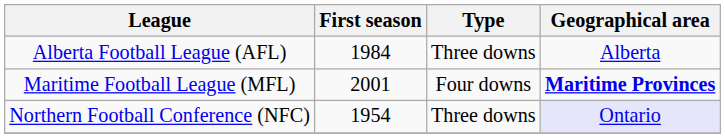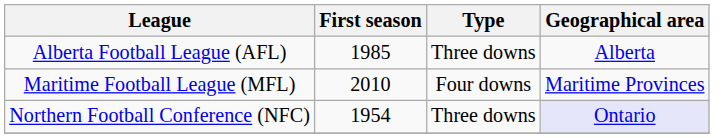 <table class="wikitable sortable">
 <tr>
 <th>League</th>
 <th>First season</th>
 <th>Type</th>
 <th>Geographical area</th>
 </tr>
 <tr>
 <td align="center"><a href='#'>Alberta Football League</a> (AFL)</td>
-<td align="center">1984</td>
+<td align="center">1985</td>
 <td align="center">Three downs</td>
 <td align="center"><a href='#'>Alberta</a></td>
 </tr>
 <tr>
 <td align="center"><a href='#'>Maritime Football League</a> (MFL)</td>
-<td align="center">2001</td>
+<td align="center">2010</td>
 <td align="center">Four downs</td>
-<td align="center"><strong><a href='#'>Maritime Provinces</a></strong></td>
+<td align="center"><a href='#'>Maritime Provinces</a></td>
 </tr>
 <tr>
 <td align="center"><a href='#'>Northern Football Conference</a> (NFC)</td>
 <td align="center">1954</td>
 <td align="center">Three downs</td>
 <td align="center" style="background: lavender;"><a href='#'>Ontario</a></td>
 </tr>
 <tr>
 </tr>
 </table>
